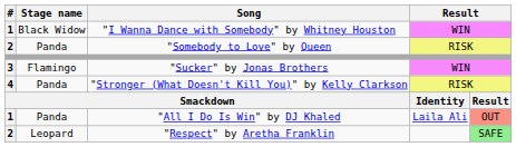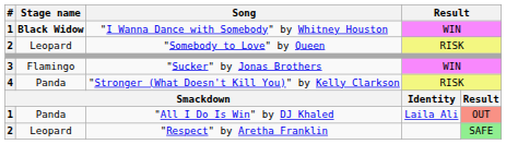 <table class="wikitable plainrowheaders" style="text-align: center;">
 <tr>
 <th>#</th>
 <th>Stage name</th>
 <th>Song</th>
 <th colspan=2>Result</th>
 </tr>
 <tr>
 <th>1</th>
-<td>Black Widow</td>
+<td><strong>Black Widow</strong></td>
 <td>"<a href='#'>I Wanna Dance with Somebody</a>" by <a href='#'>Whitney Houston</a></td>
 <td colspan=2 bgcolor=#F888FD>WIN</td>
 </tr>
 <tr>
 <th>2</th>
-<td>Panda</td>
+<td>Leopard</td>
 <td>"<a href='#'>Somebody to Love</a>" by <a href='#'>Queen</a></td>
 <td colspan=2 bgcolor=#F3F781>RISK</td>
 </tr>
 <tr>
 <td colspan="5" style="background:darkgray"></td>
 </tr>
 <tr>
 <th>3</th>
 <td>Flamingo</td>
 <td>"<a href='#'>Sucker</a>" by <a href='#'>Jonas Brothers</a></td>
 <td colspan=2 bgcolor=#F888FD>WIN</td>
 </tr>
 <tr>
 <th>4</th>
 <td>Panda</td>
 <td>"<a href='#'>Stronger (What Doesn't Kill You)</a>" by <a href='#'>Kelly Clarkson</a></td>
 <td colspan=2 bgcolor=#F3F781>RISK</td>
 </tr>
 <tr>
 <th colspan="3">Smackdown</th>
 <th>Identity</th>
 <th>Result</th>
 </tr>
 <tr>
 <th>1</th>
 <td>Panda</td>
 <td>"<a href='#'>All I Do Is Win</a>" by <a href='#'>DJ Khaled</a></td>
 <td><a href='#'>Laila Ali</a></td>
 <td bgcolor=#F99185>OUT</td>
 </tr>
 <tr>
 <th>2</th>
 <td>Leopard</td>
 <td>"<a href='#'>Respect</a>" by <a href='#'>Aretha Franklin</a></td>
 <td></td>
 <td bgcolor=lightgreen>SAFE</td>
 </tr>
 </table>
